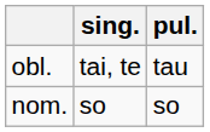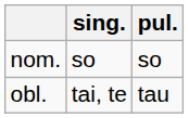 <table class="wikitable">
 <tr>
 <th></th>
 <th>sing.</th>
 <th>pul.</th>
 </tr>
 <tr>
+<td>nom.</td>
+<td>so</td>
+<td>so</td>
+</tr>
+<tr>
 <td>obl.</td>
 <td>tai, te</td>
 <td>tau</td>
 </tr>
-<tr>
-<td>nom.</td>
-<td>so</td>
-<td>so</td>
-</tr>
 </table>
